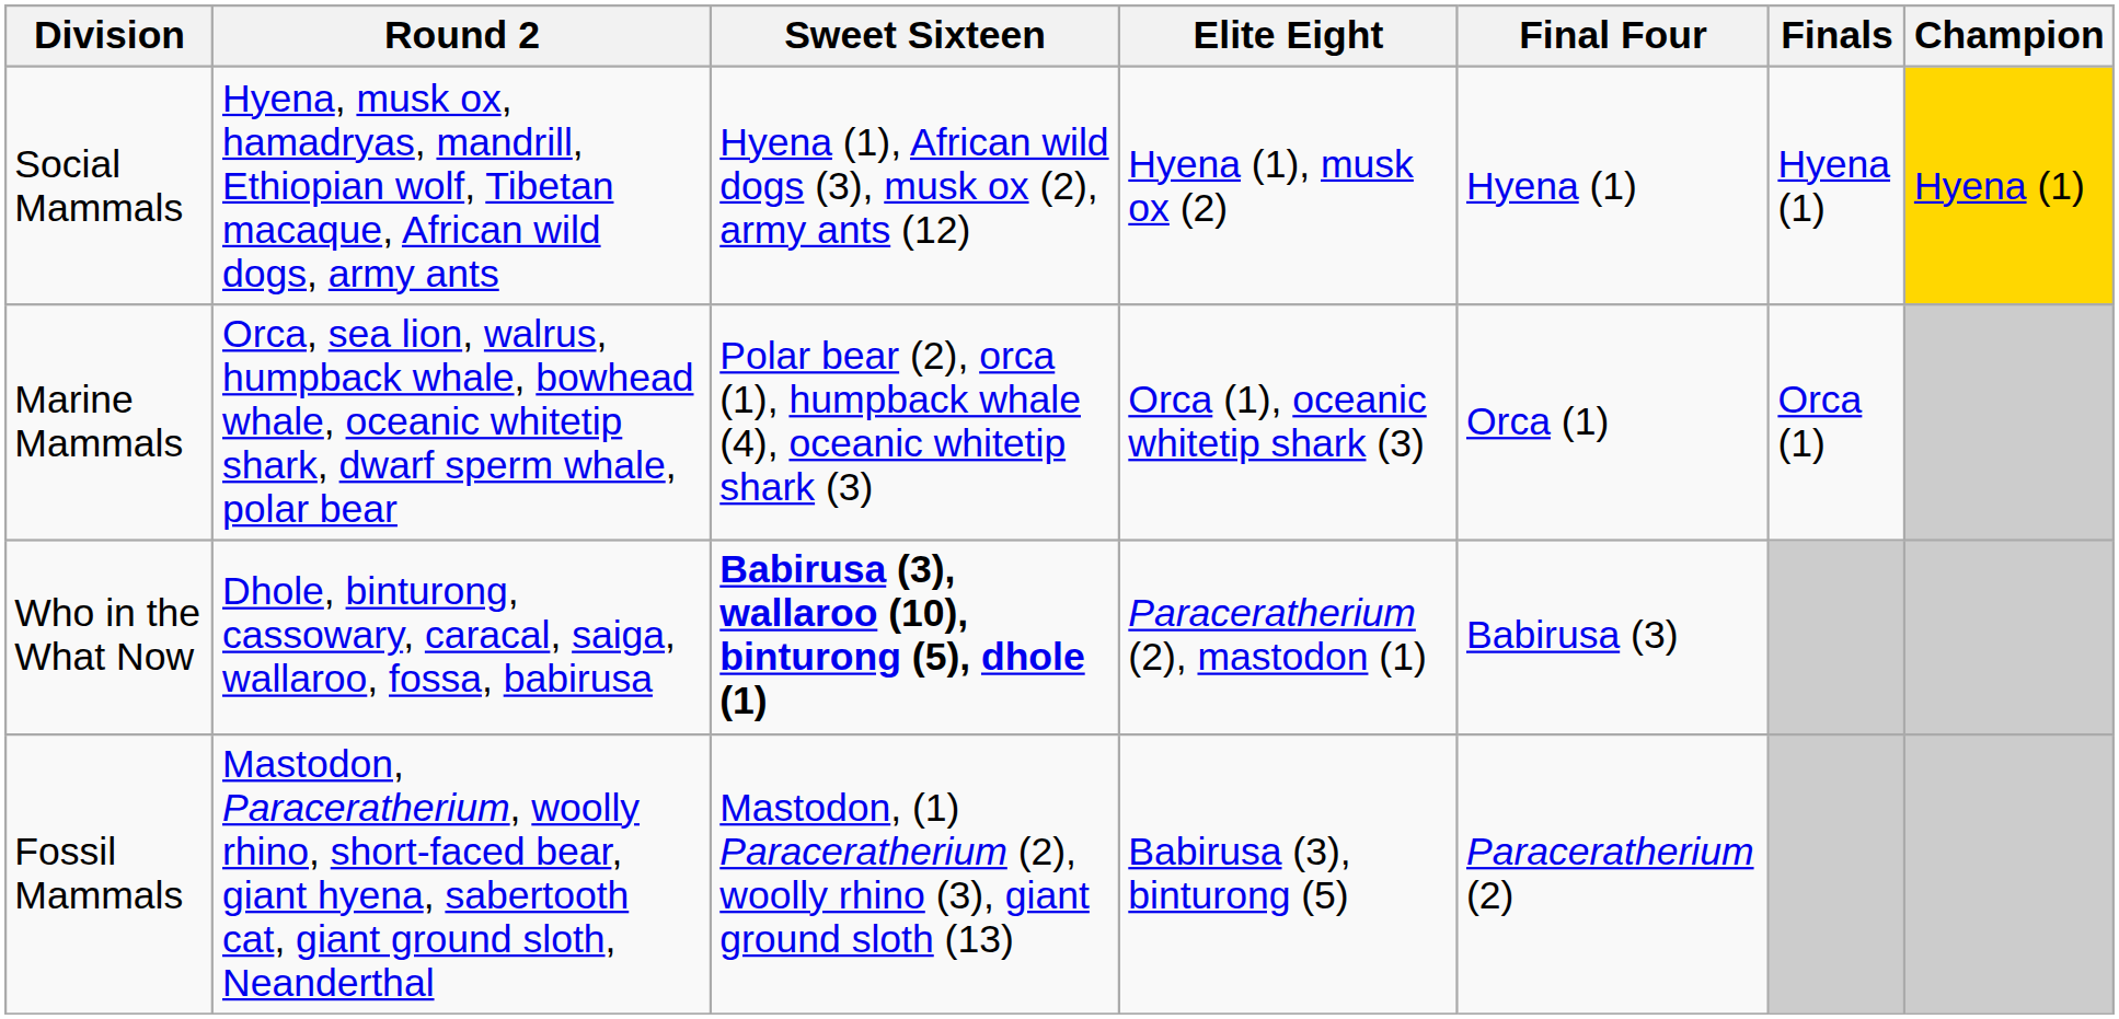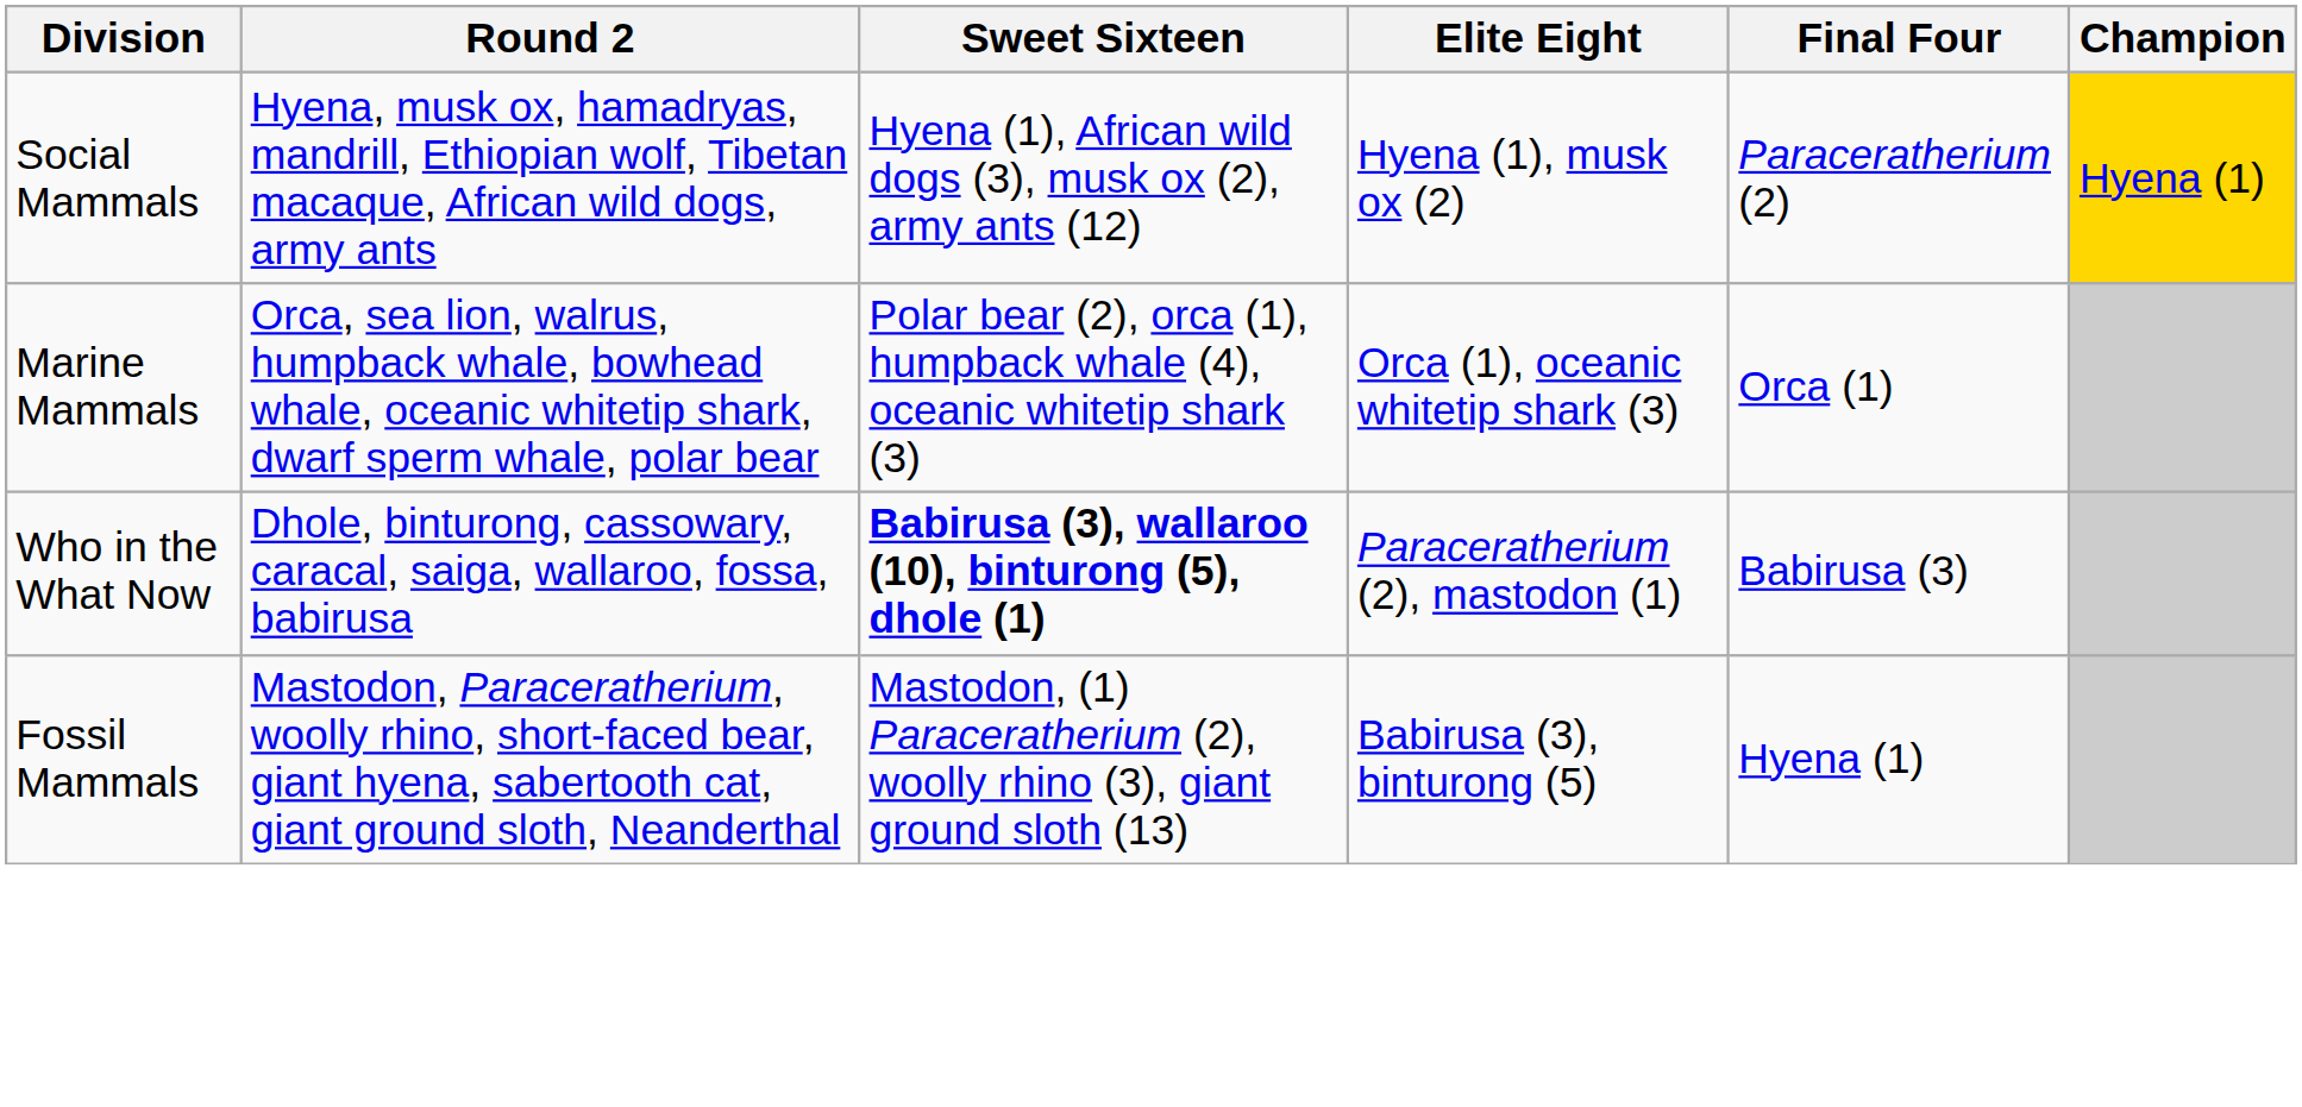 <table class="wikitable">
 <tr>
 <th>Division</th>
 <th>Round 2</th>
 <th>Sweet Sixteen</th>
 <th>Elite Eight</th>
 <th>Final Four</th>
-<th>Finals</th>
 <th>Champion</th>
 </tr>
 <tr>
 <td>Social Mammals</td>
 <td><a href='#'>Hyena</a>, <a href='#'>musk ox</a>, <a href='#'>hamadryas</a>, <a href='#'>mandrill</a>, <a href='#'>Ethiopian wolf</a>, <a href='#'>Tibetan macaque</a>, <a href='#'>African wild dogs</a>, <a href='#'>army ants</a></td>
 <td><a href='#'>Hyena</a> (1), <a href='#'>African wild dogs</a> (3), <a href='#'>musk ox</a> (2), <a href='#'>army ants</a> (12)</td>
 <td><a href='#'>Hyena</a> (1), <a href='#'>musk ox</a> (2)</td>
-<td><a href='#'>Hyena</a> (1)</td>
-<td><a href='#'>Hyena</a> (1)</td>
+<td><em><a href='#'>Paraceratherium</a></em> (2)</td>
 <td style="background:gold;"><a href='#'>Hyena</a> (1)</td>
 </tr>
 <tr>
 <td>Marine Mammals</td>
 <td><a href='#'>Orca</a>, <a href='#'>sea lion</a>, <a href='#'>walrus</a>, <a href='#'>humpback whale</a>, <a href='#'>bowhead whale</a>, <a href='#'>oceanic whitetip shark</a>, <a href='#'>dwarf sperm whale</a>, <a href='#'>polar bear</a></td>
 <td><a href='#'>Polar bear</a> (2), <a href='#'>orca</a> (1), <a href='#'>humpback whale</a> (4), <a href='#'>oceanic whitetip shark</a> (3)</td>
 <td><a href='#'>Orca</a> (1), <a href='#'>oceanic whitetip shark</a> (3)</td>
-<td><a href='#'>Orca</a> (1)</td>
 <td><a href='#'>Orca</a> (1)</td>
 <td style="background:#ccc;"></td>
 </tr>
 <tr>
 <td>Who in the What Now</td>
 <td><a href='#'>Dhole</a>, <a href='#'>binturong</a>, <a href='#'>cassowary</a>, <a href='#'>caracal</a>, <a href='#'>saiga</a>, <a href='#'>wallaroo</a>, <a href='#'>fossa</a>, <a href='#'>babirusa</a></td>
 <td><strong><a href='#'>Babirusa</a> (3), <a href='#'>wallaroo</a> (10), <a href='#'>binturong</a> (5), <a href='#'>dhole</a> (1)</strong></td>
 <td><em><a href='#'>Paraceratherium</a></em> (2), <a href='#'>mastodon</a> (1)</td>
 <td><a href='#'>Babirusa</a> (3)</td>
 <td style="background:#ccc;"></td>
-<td style="background:#ccc;"></td>
 </tr>
 <tr>
 <td>Fossil Mammals</td>
 <td><a href='#'>Mastodon</a>, <em><a href='#'>Paraceratherium</a></em>, <a href='#'>woolly rhino</a>, <a href='#'>short-faced bear</a>, <a href='#'>giant hyena</a>, <a href='#'>sabertooth cat</a>, <a href='#'>giant ground sloth</a>, <a href='#'>Neanderthal</a></td>
 <td><a href='#'>Mastodon</a>, (1) <em><a href='#'>Paraceratherium</a></em> (2), <a href='#'>woolly rhino</a> (3), <a href='#'>giant ground sloth</a> (13)</td>
 <td><a href='#'>Babirusa</a> (3), <a href='#'>binturong</a> (5)</td>
-<td><em><a href='#'>Paraceratherium</a></em> (2)</td>
-<td style="background:#ccc;"></td>
+<td><a href='#'>Hyena</a> (1)</td>
 <td style="background:#ccc;"></td>
 </tr>
 </table>
